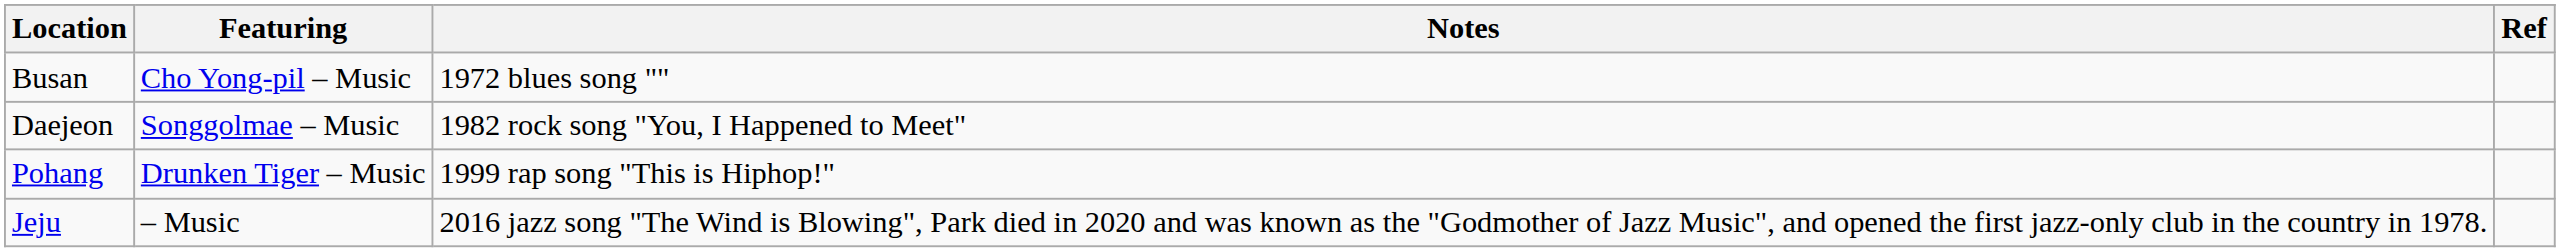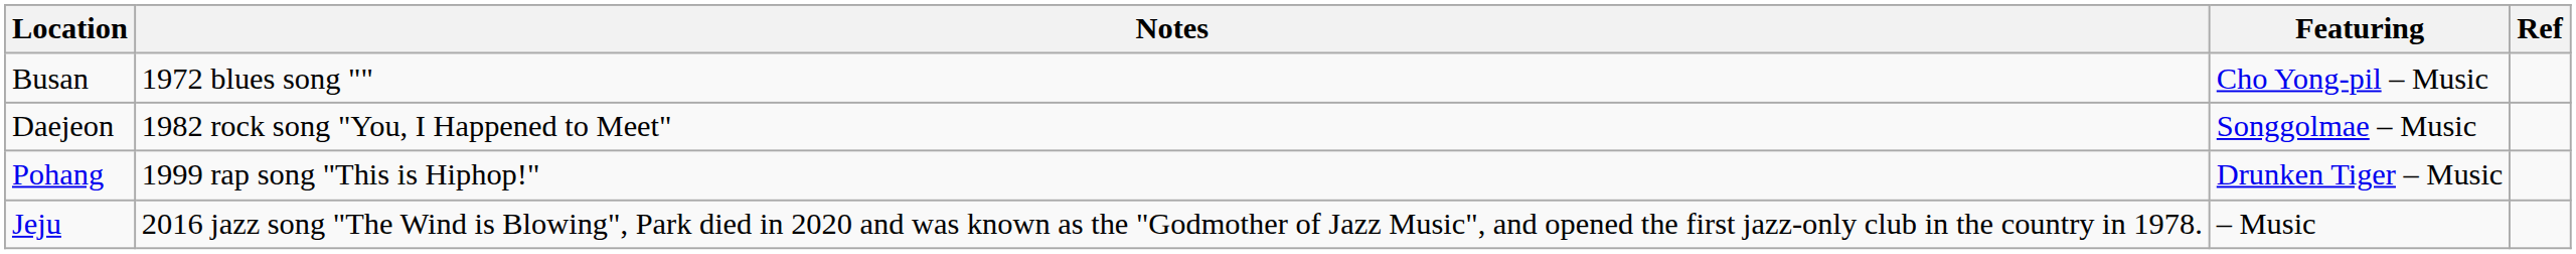 <table class="wikitable">
 <tr>
 <th>Location</th>
+<th>Notes</th>
 <th>Featuring</th>
-<th>Notes</th>
 <th>Ref</th>
 </tr>
 <tr>
 <td>Busan</td>
+<td>1972 blues song ""</td>
 <td><a href='#'>Cho Yong-pil</a> – Music</td>
-<td>1972 blues song ""</td>
 <td></td>
 </tr>
 <tr>
 <td>Daejeon</td>
+<td>1982 rock song "You, I Happened to Meet"</td>
 <td><a href='#'>Songgolmae</a> – Music</td>
-<td>1982 rock song "You, I Happened to Meet"</td>
 <td></td>
 </tr>
 <tr>
 <td><a href='#'>Pohang</a></td>
+<td>1999 rap song "This is Hiphop!"</td>
 <td><a href='#'>Drunken Tiger</a> – Music</td>
-<td>1999 rap song "This is Hiphop!"</td>
 <td></td>
 </tr>
 <tr>
 <td><a href='#'>Jeju</a></td>
+<td>2016 jazz song "The Wind is Blowing", Park died in 2020 and was known as the "Godmother of Jazz Music", and opened the first jazz-only club in the country in 1978.</td>
 <td> – Music</td>
-<td>2016 jazz song "The Wind is Blowing", Park died in 2020 and was known as the "Godmother of Jazz Music", and opened the first jazz-only club in the country in 1978.</td>
 <td></td>
 </tr>
 </table>
